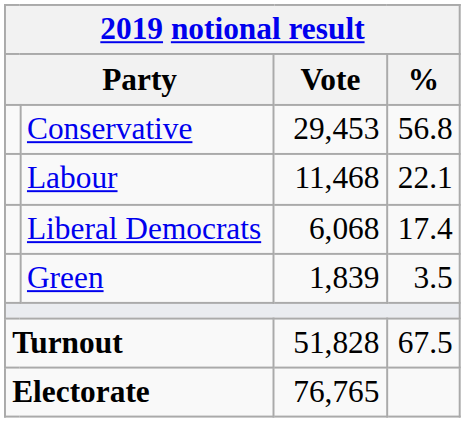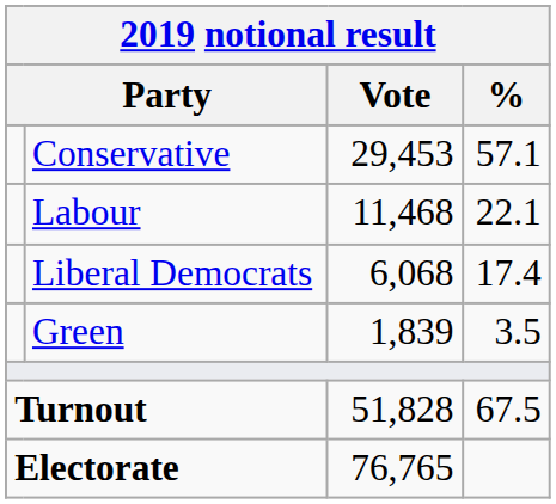 <table class="wikitable">
 <tr>
 <th colspan="4"><a href='#'>2019</a> <a href='#'>notional result</a></th>
 </tr>
 <tr>
 <th bgcolor="#DDDDFF" width="130px" colspan="2">Party</th>
 <th bgcolor="#DDDDFF" width="50px">Vote</th>
 <th bgcolor="#DDDDFF" width="30px">%</th>
 </tr>
 <tr>
 <td></td>
 <td><a href='#'>Conservative</a></td>
 <td align=right>29,453</td>
-<td align=right>56.8</td>
+<td align=right>57.1</td>
 </tr>
 <tr>
 <td></td>
 <td><a href='#'>Labour</a></td>
 <td align=right>11,468</td>
 <td align=right>22.1</td>
 </tr>
 <tr>
 <td></td>
 <td><a href='#'>Liberal Democrats</a></td>
 <td align=right>6,068</td>
 <td align=right>17.4</td>
 </tr>
 <tr>
 <td></td>
 <td><a href='#'>Green</a></td>
 <td align=right>1,839</td>
 <td align=right>3.5</td>
 </tr>
 <tr>
 <td colspan="4" bgcolor="#EAECF0"></td>
 </tr>
 <tr>
 <td colspan="2"><strong>Turnout</strong></td>
 <td align=right>51,828</td>
 <td align=right>67.5</td>
 </tr>
 <tr>
 <td colspan="2"><strong>Electorate</strong></td>
 <td align=right>76,765</td>
 </tr>
 </table>
